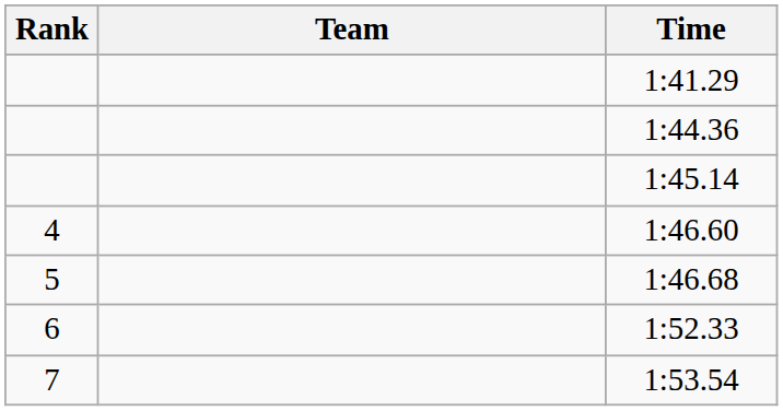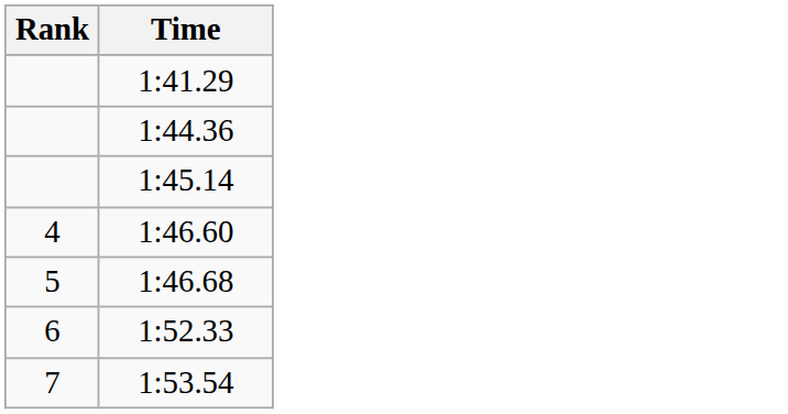 <table class=wikitable style="text-align:center">
 <tr>
 <th width=40>Rank</th>
-<th width=250>Team</th>
 <th width=80>Time</th>
 </tr>
 <tr>
 <td></td>
-<td align=left></td>
 <td>1:41.29</td>
 </tr>
 <tr>
 <td></td>
-<td align=left></td>
 <td>1:44.36</td>
 </tr>
 <tr>
 <td></td>
-<td align=left></td>
 <td>1:45.14</td>
 </tr>
 <tr>
 <td>4</td>
-<td align=left></td>
 <td>1:46.60</td>
 </tr>
 <tr>
 <td>5</td>
-<td align=left></td>
 <td>1:46.68</td>
 </tr>
 <tr>
 <td>6</td>
-<td align=left></td>
 <td>1:52.33</td>
 </tr>
 <tr>
 <td>7</td>
-<td align=left></td>
 <td>1:53.54</td>
 </tr>
 </table>
